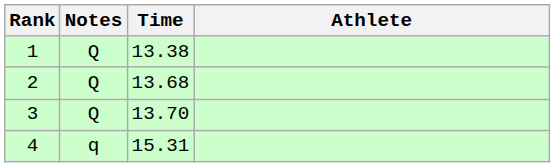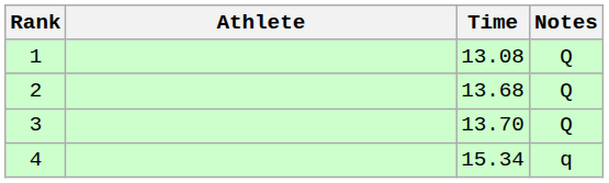 <table class="wikitable" style="text-align:center">
 <tr>
 <th>Rank</th>
+<th Style="width:18em">Athlete</th>
+<th>Time</th>
 <th>Notes</th>
-<th>Time</th>
-<th Style="width:18em">Athlete</th>
 </tr>
 <tr style="background:#cfc">
 <td>1</td>
+<td style="text-align:left"></td>
+<td>13.08</td>
 <td>Q</td>
-<td>13.38</td>
-<td style="text-align:left"></td>
 </tr>
 <tr style="background:#cfc">
 <td>2</td>
+<td style="text-align:left"></td>
+<td>13.68</td>
 <td>Q</td>
-<td>13.68</td>
-<td style="text-align:left"></td>
 </tr>
 <tr style="background:#cfc">
 <td>3</td>
+<td style="text-align:left"></td>
+<td>13.70</td>
 <td>Q</td>
-<td>13.70</td>
-<td style="text-align:left"></td>
 </tr>
 <tr style="background:#cfc">
 <td>4</td>
+<td style="text-align:left"></td>
+<td>15.34</td>
 <td>q</td>
-<td>15.31</td>
-<td style="text-align:left"></td>
 </tr>
 </table>
